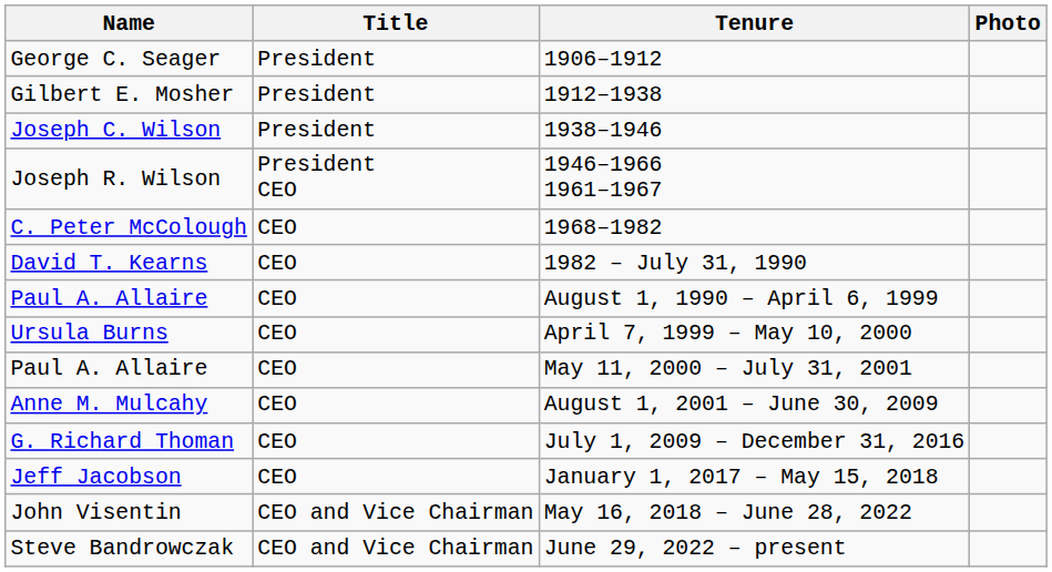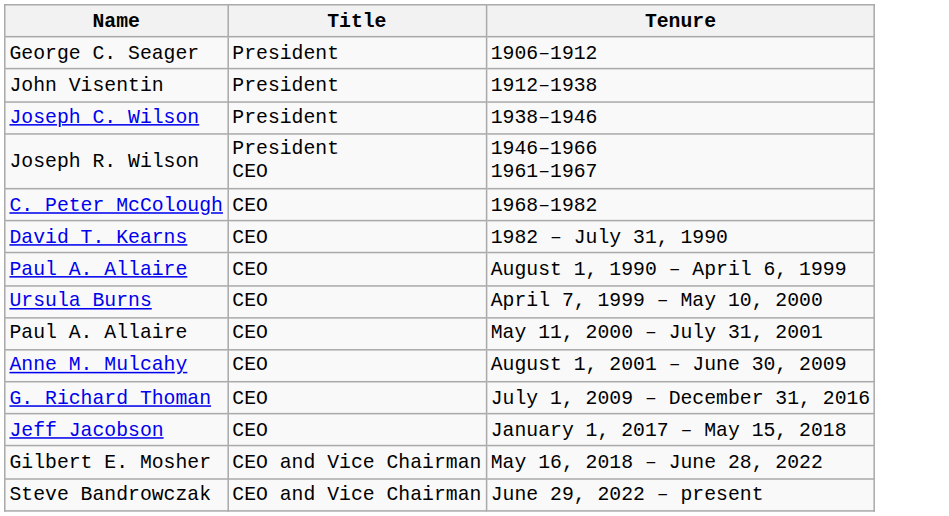 <table class="wikitable">
 <tr>
 <th>Name</th>
 <th>Title</th>
 <th>Tenure</th>
-<th>Photo</th>
 </tr>
 <tr>
 <td>George C. Seager</td>
 <td>President</td>
 <td>1906–1912</td>
-<td></td>
 </tr>
 <tr>
-<td>Gilbert E. Mosher</td>
+<td>John Visentin</td>
 <td>President</td>
 <td>1912–1938</td>
-<td></td>
 </tr>
 <tr>
 <td><a href='#'>Joseph C. Wilson</a></td>
 <td>President</td>
 <td>1938–1946</td>
-<td></td>
 </tr>
 <tr>
 <td>Joseph R. Wilson</td>
 <td>President<br>CEO</td>
 <td>1946–1966<br>1961–1967</td>
-<td></td>
 </tr>
 <tr>
 <td><a href='#'>C. Peter McColough</a></td>
 <td>CEO</td>
 <td>1968–1982</td>
-<td></td>
 </tr>
 <tr>
 <td><a href='#'>David T. Kearns</a></td>
 <td>CEO</td>
 <td>1982 – July 31, 1990</td>
-<td></td>
 </tr>
 <tr>
 <td><a href='#'>Paul A. Allaire</a></td>
 <td>CEO</td>
 <td>August 1, 1990 – April 6, 1999</td>
-<td></td>
 </tr>
 <tr>
 <td><a href='#'>Ursula Burns</a></td>
 <td>CEO</td>
 <td>April 7, 1999 – May 10, 2000</td>
-<td></td>
 </tr>
 <tr>
 <td>Paul A. Allaire</td>
 <td>CEO</td>
 <td>May 11, 2000 – July 31, 2001</td>
-<td></td>
 </tr>
 <tr>
 <td><a href='#'>Anne M. Mulcahy</a></td>
 <td>CEO</td>
 <td>August 1, 2001 – June 30, 2009</td>
-<td></td>
 </tr>
 <tr>
 <td><a href='#'>G. Richard Thoman</a></td>
 <td>CEO</td>
 <td>July 1, 2009 – December 31, 2016</td>
-<td></td>
 </tr>
 <tr>
 <td><a href='#'>Jeff Jacobson</a></td>
 <td>CEO</td>
 <td>January 1, 2017 – May 15, 2018</td>
-<td></td>
 </tr>
 <tr>
-<td>John Visentin</td>
+<td>Gilbert E. Mosher</td>
 <td>CEO and Vice Chairman</td>
 <td>May 16, 2018 – June 28, 2022</td>
-<td></td>
 </tr>
 <tr>
 <td>Steve Bandrowczak</td>
 <td>CEO and Vice Chairman</td>
 <td>June 29, 2022 – present</td>
-<td></td>
 </tr>
 </table>
